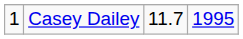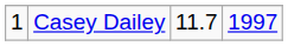 <table class="wikitable">
 <tr>
 </tr>
 <tr>
 <td>1</td>
 <td><a href='#'>Casey Dailey</a></td>
 <td>11.7</td>
-<td><a href='#'>1995</a></td>
+<td><a href='#'>1997</a></td>
 </tr>
 </table>
